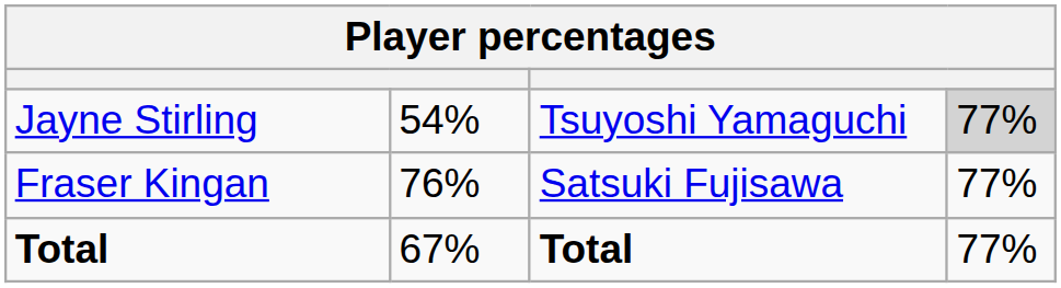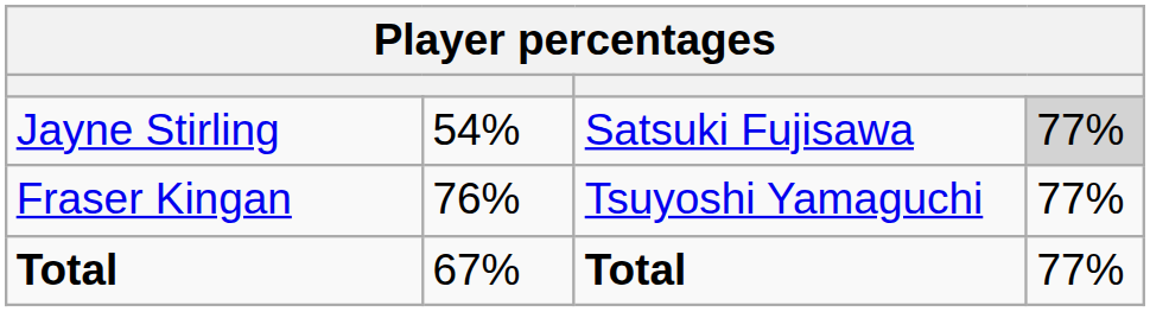 <table class="wikitable">
 <tr>
 <th colspan=4 width=400>Player percentages</th>
 </tr>
 <tr>
 <th colspan=2 width=200 style="white-space:nowrap;"></th>
 <th colspan=2 width=200 style="white-space:nowrap;"></th>
 </tr>
 <tr>
 <td><a href='#'>Jayne Stirling</a></td>
 <td>54%</td>
-<td><a href='#'>Tsuyoshi Yamaguchi</a></td>
+<td><a href='#'>Satsuki Fujisawa</a></td>
 <td style="background: lightgrey;">77%</td>
 </tr>
 <tr>
 <td><a href='#'>Fraser Kingan</a></td>
 <td>76%</td>
-<td><a href='#'>Satsuki Fujisawa</a></td>
+<td><a href='#'>Tsuyoshi Yamaguchi</a></td>
 <td>77%</td>
 </tr>
 <tr>
 <td><strong>Total</strong></td>
 <td>67%</td>
 <td><strong>Total</strong></td>
 <td>77%</td>
 </tr>
 </table>
